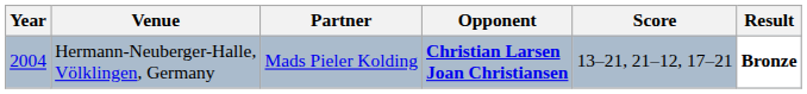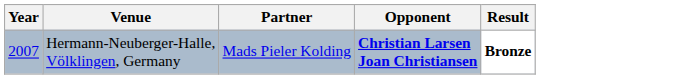 <table class="sortable wikitable" style="font-size: 90%;">
 <tr>
 <th>Year</th>
 <th>Venue</th>
 <th>Partner</th>
 <th>Opponent</th>
-<th>Score</th>
 <th>Result</th>
 </tr>
 <tr style="background:#AABBCC">
-<td align="center"><a href='#'>2004</a></td>
+<td align="center"><a href='#'>2007</a></td>
 <td align="left">Hermann-Neuberger-Halle,<br><a href='#'>Völklingen</a>, Germany</td>
 <td align="left"> <a href='#'>Mads Pieler Kolding</a></td>
 <td align="left"><strong> <a href='#'>Christian Larsen</a><br> <a href='#'>Joan Christiansen</a></strong></td>
-<td align="left">13–21, 21–12, 17–21</td>
 <td style="text-align:left; background:white"> <strong>Bronze</strong></td>
 </tr>
 </table>
